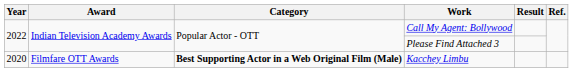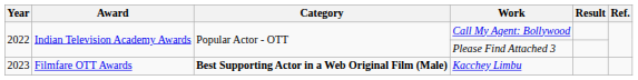 <table class="wikitable">
 <tr>
 <th>Year</th>
 <th>Award</th>
 <th>Category</th>
 <th>Work</th>
 <th>Result</th>
 <th>Ref.</th>
 </tr>
 <tr>
 <td rowspan="2">2022</td>
 <td rowspan="2"><a href='#'>Indian Television Academy Awards</a></td>
 <td rowspan="2">Popular Actor - OTT</td>
 <td><em><a href='#'>Call My Agent: Bollywood</a></em></td>
 <td></td>
 <td rowspan="2"></td>
 </tr>
 <tr>
 <td><em>Please Find Attached 3</em></td>
 <td></td>
 </tr>
 <tr>
-<td>2020</td>
+<td>2023</td>
 <td><a href='#'>Filmfare OTT Awards</a></td>
 <td><strong>Best Supporting Actor in a Web Original Film (Male)</strong></td>
 <td><em><a href='#'>Kacchey Limbu</a></em></td>
 <td></td>
 <td></td>
 </tr>
 </table>
